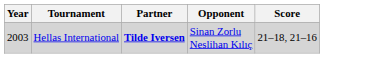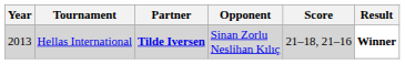 <table class="sortable wikitable" style="font-size: 90%;">
 <tr>
 <th>Year</th>
 <th>Tournament</th>
 <th>Partner</th>
 <th>Opponent</th>
 <th>Score</th>
+<th>Result</th>
 </tr>
 <tr style="background:#D5D5D5">
-<td align="center">2003</td>
+<td align="center">2013</td>
 <td align="left"><a href='#'>Hellas International</a></td>
 <td align="left"><strong> <a href='#'>Tilde Iversen</a></strong></td>
 <td align="left"> <a href='#'>Sinan Zorlu</a><br> <a href='#'>Neslihan Kılıç</a></td>
 <td align="left">21–18, 21–16</td>
+<td style="text-align:left; background:white"> <strong>Winner</strong></td>
 </tr>
 </table>
